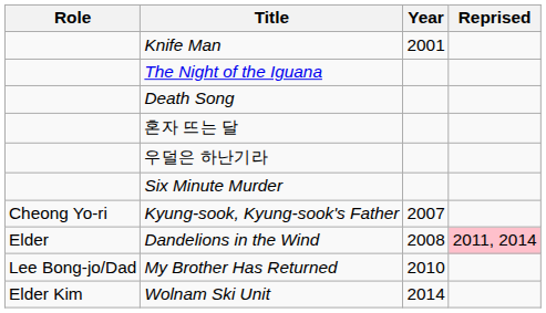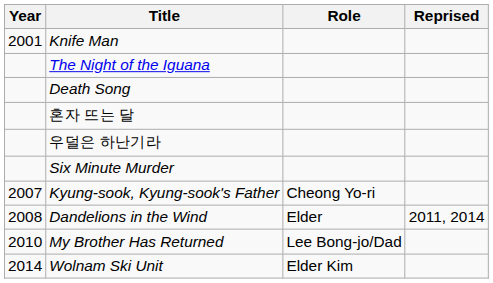 <table class="wikitable sortable">
 <tr>
+<th width=10>Year</th>
+<th>Title</th>
 <th>Role</th>
-<th>Title</th>
-<th width=10>Year</th>
 <th>Reprised</th>
 </tr>
 <tr>
+<td>2001</td>
+<td><em>Knife Man</em> </td>
 <td></td>
-<td><em>Knife Man</em> </td>
-<td>2001</td>
 <td></td>
 </tr>
 <tr>
 <td></td>
 <td><em><a href='#'>The Night of the Iguana</a></em></td>
 <td></td>
 <td></td>
 </tr>
 <tr>
 <td></td>
 <td><em>Death Song</em> </td>
 <td></td>
 <td></td>
 </tr>
 <tr>
 <td></td>
 <td>혼자 뜨는 달</td>
 <td></td>
 <td></td>
 </tr>
 <tr>
 <td></td>
 <td>우덜은 하난기라</td>
 <td></td>
 <td></td>
 </tr>
 <tr>
 <td></td>
 <td><em>Six Minute Murder</em> </td>
 <td></td>
 <td></td>
 </tr>
 <tr>
+<td>2007</td>
+<td><em>Kyung-sook, Kyung-sook's Father</em> </td>
 <td>Cheong Yo-ri</td>
-<td><em>Kyung-sook, Kyung-sook's Father</em> </td>
-<td>2007</td>
 <td></td>
 </tr>
 <tr>
+<td>2008</td>
+<td><em>Dandelions in the Wind</em> </td>
 <td>Elder</td>
-<td><em>Dandelions in the Wind</em> </td>
-<td>2008</td>
-<td style="background: pink;">2011, 2014</td>
+<td>2011, 2014</td>
 </tr>
 <tr>
+<td>2010</td>
+<td><em>My Brother Has Returned</em> </td>
 <td>Lee Bong-jo/Dad</td>
-<td><em>My Brother Has Returned</em> </td>
-<td>2010</td>
 <td></td>
 </tr>
 <tr>
+<td>2014</td>
+<td><em>Wolnam Ski Unit</em> </td>
 <td>Elder Kim</td>
-<td><em>Wolnam Ski Unit</em> </td>
-<td>2014</td>
 <td></td>
 </tr>
 </table>
